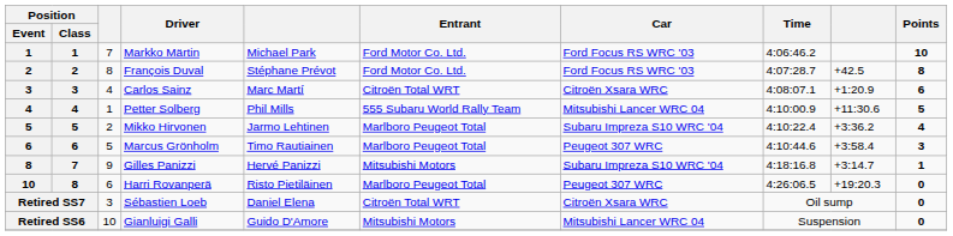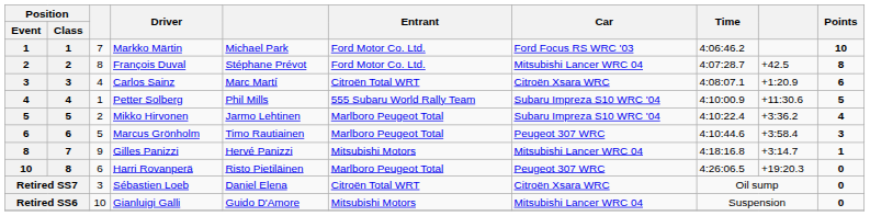 <table class="wikitable" width=85% style="font-size: 85%;">
 <tr>
 <th colspan="2">Position</th>
 <th rowspan="2"></th>
 <th rowspan="2">Driver</th>
 <th rowspan="2"></th>
 <th rowspan="2">Entrant</th>
 <th rowspan="2">Car</th>
 <th rowspan="2">Time</th>
 <th rowspan="2"></th>
 <th rowspan="2">Points</th>
 </tr>
 <tr>
 <th>Event</th>
 <th>Class</th>
 </tr>
 <tr>
 <th>1</th>
 <th>1</th>
 <td align="center">7</td>
 <td> <a href='#'>Markko Märtin</a></td>
 <td> <a href='#'>Michael Park</a></td>
 <td> <a href='#'>Ford Motor Co. Ltd.</a></td>
 <td><a href='#'>Ford Focus RS WRC '03</a></td>
 <td>4:06:46.2</td>
 <td></td>
 <td align="center"><strong>10</strong></td>
 </tr>
 <tr>
 <th>2</th>
 <th>2</th>
 <td align="center">8</td>
 <td> <a href='#'>François Duval</a></td>
 <td> <a href='#'>Stéphane Prévot</a></td>
 <td> <a href='#'>Ford Motor Co. Ltd.</a></td>
-<td><a href='#'>Ford Focus RS WRC '03</a></td>
+<td><a href='#'>Mitsubishi Lancer WRC 04</a></td>
 <td>4:07:28.7</td>
 <td>+42.5</td>
 <td align="center"><strong>8</strong></td>
 </tr>
 <tr>
 <th>3</th>
 <th>3</th>
 <td align="center">4</td>
 <td> <a href='#'>Carlos Sainz</a></td>
 <td> <a href='#'>Marc Martí</a></td>
 <td> <a href='#'>Citroën Total WRT</a></td>
 <td><a href='#'>Citroën Xsara WRC</a></td>
 <td>4:08:07.1</td>
 <td>+1:20.9</td>
 <td align="center"><strong>6</strong></td>
 </tr>
 <tr>
 <th>4</th>
 <th>4</th>
 <td align="center">1</td>
 <td> <a href='#'>Petter Solberg</a></td>
 <td> <a href='#'>Phil Mills</a></td>
 <td> <a href='#'>555 Subaru World Rally Team</a></td>
-<td><a href='#'>Mitsubishi Lancer WRC 04</a></td>
+<td><a href='#'>Subaru Impreza S10 WRC '04</a></td>
 <td>4:10:00.9</td>
 <td>+11:30.6</td>
 <td align="center"><strong>5</strong></td>
 </tr>
 <tr>
 <th>5</th>
 <th>5</th>
 <td align="center">2</td>
 <td> <a href='#'>Mikko Hirvonen</a></td>
 <td> <a href='#'>Jarmo Lehtinen</a></td>
 <td> <a href='#'>Marlboro Peugeot Total</a></td>
 <td><a href='#'>Subaru Impreza S10 WRC '04</a></td>
 <td>4:10:22.4</td>
 <td>+3:36.2</td>
 <td align="center"><strong>4</strong></td>
 </tr>
 <tr>
 <th>6</th>
 <th>6</th>
 <td align="center">5</td>
 <td> <a href='#'>Marcus Grönholm</a></td>
 <td> <a href='#'>Timo Rautiainen</a></td>
 <td> <a href='#'>Marlboro Peugeot Total</a></td>
 <td><a href='#'>Peugeot 307 WRC</a></td>
 <td>4:10:44.6</td>
 <td>+3:58.4</td>
 <td align="center"><strong>3</strong></td>
 </tr>
 <tr>
 <th>8</th>
 <th>7</th>
 <td align="center">9</td>
 <td> <a href='#'>Gilles Panizzi</a></td>
 <td> <a href='#'>Hervé Panizzi</a></td>
 <td> <a href='#'>Mitsubishi Motors</a></td>
-<td><a href='#'>Subaru Impreza S10 WRC '04</a></td>
+<td><a href='#'>Mitsubishi Lancer WRC 04</a></td>
 <td>4:18:16.8</td>
 <td>+3:14.7</td>
 <td align="center"><strong>1</strong></td>
 </tr>
 <tr>
 <th>10</th>
 <th>8</th>
 <td align="center">6</td>
 <td> <a href='#'>Harri Rovanperä</a></td>
 <td> <a href='#'>Risto Pietiläinen</a></td>
 <td> <a href='#'>Marlboro Peugeot Total</a></td>
 <td><a href='#'>Peugeot 307 WRC</a></td>
 <td>4:26:06.5</td>
 <td>+19:20.3</td>
 <td align="center"><strong>0</strong></td>
 </tr>
 <tr>
 <th colspan="2">Retired SS7</th>
 <td align="center">3</td>
 <td> <a href='#'>Sébastien Loeb</a></td>
 <td> <a href='#'>Daniel Elena</a></td>
 <td> <a href='#'>Citroën Total WRT</a></td>
 <td><a href='#'>Citroën Xsara WRC</a></td>
 <td align="center" colspan="2">Oil sump</td>
 <td align="center"><strong>0</strong></td>
 </tr>
 <tr>
 <th colspan="2">Retired SS6</th>
 <td align="center">10</td>
 <td> <a href='#'>Gianluigi Galli</a></td>
 <td> <a href='#'>Guido D'Amore</a></td>
 <td> <a href='#'>Mitsubishi Motors</a></td>
 <td><a href='#'>Mitsubishi Lancer WRC 04</a></td>
 <td align="center" colspan="2">Suspension</td>
 <td align="center"><strong>0</strong></td>
 </tr>
 <tr>
 </tr>
 </table>
